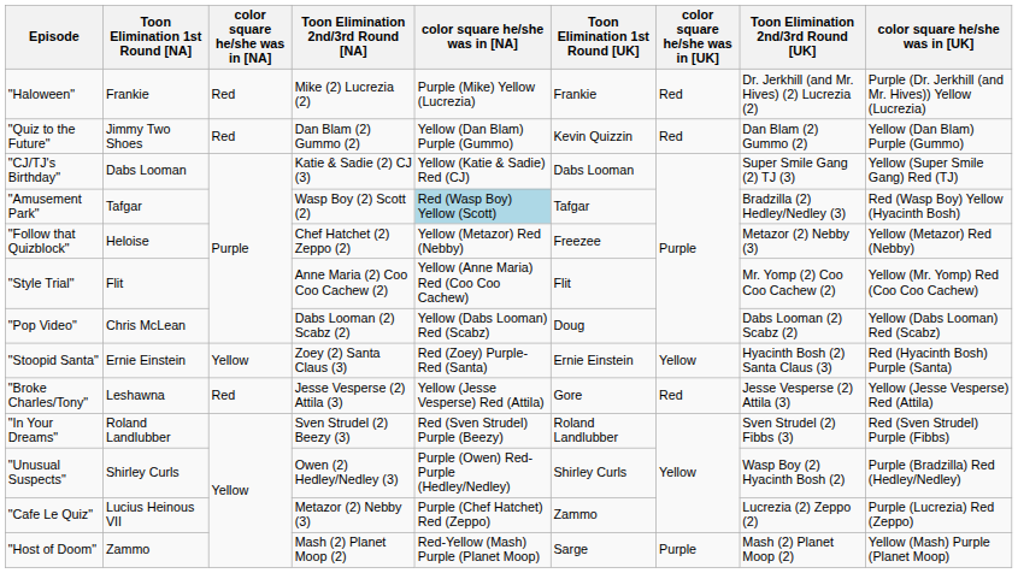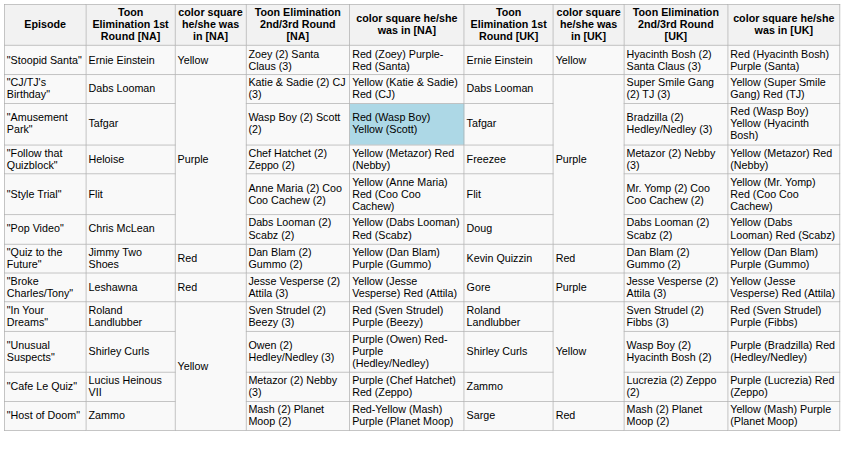 <table class="wikitable">
 <tr>
 <th>Episode</th>
 <th>Toon Elimination 1st Round [NA]</th>
 <th>color square he/she was in [NA]</th>
 <th>Toon Elimination 2nd/3rd Round [NA]</th>
 <th>color square he/she was in [NA]</th>
 <th>Toon Elimination 1st Round [UK]</th>
 <th>color square he/she was in [UK]</th>
 <th>Toon Elimination 2nd/3rd Round [UK]</th>
 <th>color square he/she was in [UK]</th>
 </tr>
 <tr>
-<td>"Haloween"</td>
-<td>Frankie</td>
-<td>Red</td>
-<td>Mike (2) Lucrezia (2)</td>
-<td>Purple (Mike) Yellow (Lucrezia)</td>
-<td>Frankie</td>
-<td>Red</td>
-<td>Dr. Jerkhill (and Mr. Hives) (2) Lucrezia (2)</td>
-<td>Purple (Dr. Jerkhill (and Mr. Hives)) Yellow (Lucrezia)</td>
-</tr>
-<tr>
-<td>"Quiz to the Future"</td>
-<td>Jimmy Two Shoes</td>
-<td>Red</td>
-<td>Dan Blam (2) Gummo (2)</td>
-<td>Yellow (Dan Blam) Purple (Gummo)</td>
-<td>Kevin Quizzin</td>
-<td>Red</td>
-<td>Dan Blam (2) Gummo (2)</td>
-<td>Yellow (Dan Blam) Purple (Gummo)</td>
+<td>"Stoopid Santa"</td>
+<td>Ernie Einstein</td>
+<td>Yellow</td>
+<td>Zoey (2) Santa Claus (3)</td>
+<td>Red (Zoey) Purple-Red (Santa)</td>
+<td>Ernie Einstein</td>
+<td>Yellow</td>
+<td>Hyacinth Bosh (2) Santa Claus (3)</td>
+<td>Red (Hyacinth Bosh) Purple (Santa)</td>
 </tr>
 <tr>
 <td>"CJ/TJ's Birthday"</td>
 <td>Dabs Looman</td>
 <td rowspan="5">Purple</td>
 <td>Katie & Sadie (2) CJ (3)</td>
 <td>Yellow (Katie & Sadie) Red (CJ)</td>
 <td>Dabs Looman</td>
 <td rowspan="5">Purple</td>
 <td>Super Smile Gang (2) TJ (3)</td>
 <td>Yellow (Super Smile Gang) Red (TJ)</td>
 </tr>
 <tr>
 <td>"Amusement Park"</td>
 <td>Tafgar</td>
 <td>Wasp Boy (2) Scott (2)</td>
 <td style="background: lightblue;">Red (Wasp Boy) Yellow (Scott)</td>
 <td>Tafgar</td>
 <td>Bradzilla (2) Hedley/Nedley (3)</td>
 <td>Red (Wasp Boy) Yellow (Hyacinth Bosh)</td>
 </tr>
 <tr>
 <td>"Follow that Quizblock"</td>
 <td>Heloise</td>
 <td>Chef Hatchet (2) Zeppo (2)</td>
 <td>Yellow (Metazor) Red (Nebby)</td>
 <td>Freezee</td>
 <td>Metazor (2) Nebby (3)</td>
 <td>Yellow (Metazor) Red (Nebby)</td>
 </tr>
 <tr>
 <td>"Style Trial"</td>
 <td>Flit</td>
 <td>Anne Maria (2) Coo Coo Cachew (2)</td>
 <td>Yellow (Anne Maria) Red (Coo Coo Cachew)</td>
 <td>Flit</td>
 <td>Mr. Yomp (2) Coo Coo Cachew (2)</td>
 <td>Yellow (Mr. Yomp) Red (Coo Coo Cachew)</td>
 </tr>
 <tr>
 <td>"Pop Video"</td>
 <td>Chris McLean</td>
 <td>Dabs Looman (2) Scabz (2)</td>
 <td>Yellow (Dabs Looman) Red (Scabz)</td>
 <td>Doug</td>
 <td>Dabs Looman (2) Scabz (2)</td>
 <td>Yellow (Dabs Looman) Red (Scabz)</td>
 </tr>
 <tr>
-<td>"Stoopid Santa"</td>
-<td>Ernie Einstein</td>
-<td>Yellow</td>
-<td>Zoey (2) Santa Claus (3)</td>
-<td>Red (Zoey) Purple-Red (Santa)</td>
-<td>Ernie Einstein</td>
-<td>Yellow</td>
-<td>Hyacinth Bosh (2) Santa Claus (3)</td>
-<td>Red (Hyacinth Bosh) Purple (Santa)</td>
+<td>"Quiz to the Future"</td>
+<td>Jimmy Two Shoes</td>
+<td>Red</td>
+<td>Dan Blam (2) Gummo (2)</td>
+<td>Yellow (Dan Blam) Purple (Gummo)</td>
+<td>Kevin Quizzin</td>
+<td>Red</td>
+<td>Dan Blam (2) Gummo (2)</td>
+<td>Yellow (Dan Blam) Purple (Gummo)</td>
 </tr>
 <tr>
 <td>"Broke Charles/Tony"</td>
 <td>Leshawna</td>
 <td>Red</td>
 <td>Jesse Vesperse (2) Attila (3)</td>
 <td>Yellow (Jesse Vesperse) Red (Attila)</td>
 <td>Gore</td>
-<td>Red</td>
+<td>Purple</td>
 <td>Jesse Vesperse (2) Attila (3)</td>
 <td>Yellow (Jesse Vesperse) Red (Attila)</td>
 </tr>
 <tr>
 <td>"In Your Dreams"</td>
 <td>Roland Landlubber</td>
 <td rowspan="4">Yellow</td>
 <td>Sven Strudel (2) Beezy (3)</td>
 <td>Red (Sven Strudel) Purple (Beezy)</td>
 <td>Roland Landlubber</td>
 <td rowspan="3">Yellow</td>
 <td>Sven Strudel (2) Fibbs (3)</td>
 <td>Red (Sven Strudel) Purple (Fibbs)</td>
 </tr>
 <tr>
 <td>"Unusual Suspects"</td>
 <td>Shirley Curls</td>
 <td>Owen (2) Hedley/Nedley (3)</td>
 <td>Purple (Owen) Red-Purple (Hedley/Nedley)</td>
 <td>Shirley Curls</td>
 <td>Wasp Boy (2) Hyacinth Bosh (2)</td>
 <td>Purple (Bradzilla) Red (Hedley/Nedley)</td>
 </tr>
 <tr>
 <td>"Cafe Le Quiz"</td>
 <td>Lucius Heinous VII</td>
 <td>Metazor (2) Nebby (3)</td>
 <td>Purple (Chef Hatchet) Red (Zeppo)</td>
 <td>Zammo</td>
 <td>Lucrezia (2) Zeppo (2)</td>
 <td>Purple (Lucrezia) Red (Zeppo)</td>
 </tr>
 <tr>
 <td>"Host of Doom"</td>
 <td>Zammo</td>
 <td>Mash (2) Planet Moop (2)</td>
 <td>Red-Yellow (Mash) Purple (Planet Moop)</td>
 <td>Sarge</td>
-<td>Purple</td>
+<td>Red</td>
 <td>Mash (2) Planet Moop (2)</td>
 <td>Yellow (Mash) Purple (Planet Moop)</td>
 </tr>
 </table>
